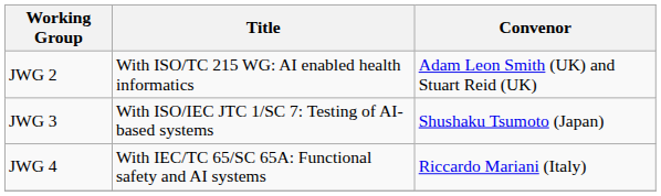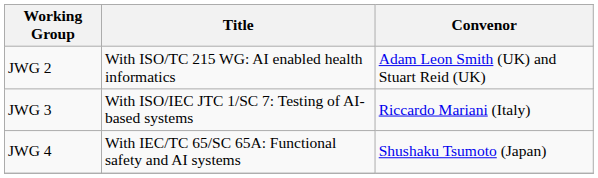 <table class="wikitable">
 <tr>
 <th>Working Group</th>
 <th>Title</th>
 <th>Convenor</th>
 </tr>
 <tr>
 <td>JWG 2</td>
 <td>With ISO/TC 215 WG: AI enabled health informatics</td>
 <td><a href='#'>Adam Leon Smith</a> (UK) and Stuart Reid (UK)</td>
 </tr>
 <tr>
 <td>JWG 3</td>
 <td>With ISO/IEC JTC 1/SC 7: Testing of AI-based systems</td>
-<td><a href='#'>Shushaku Tsumoto</a> (Japan)</td>
+<td><a href='#'>Riccardo Mariani</a> (Italy)</td>
 </tr>
 <tr>
 <td>JWG 4</td>
 <td>With IEC/TC 65/SC 65A: Functional safety and AI systems</td>
-<td><a href='#'>Riccardo Mariani</a> (Italy)</td>
+<td><a href='#'>Shushaku Tsumoto</a> (Japan)</td>
 </tr>
 <tr>
 </tr>
 </table>
